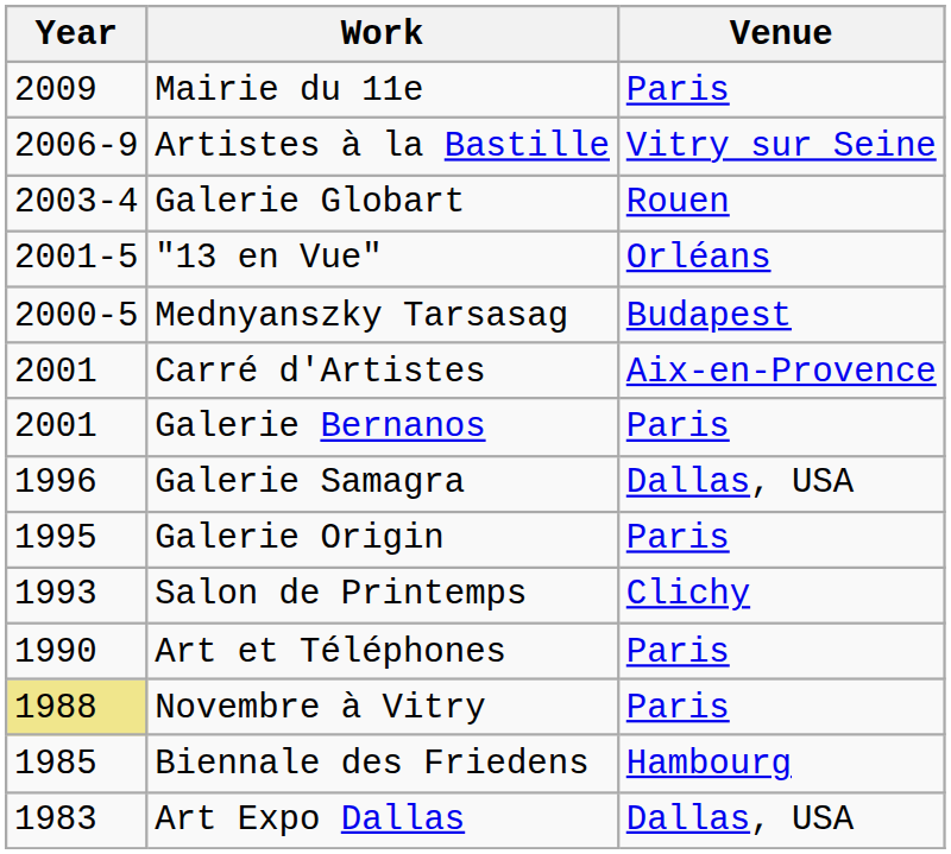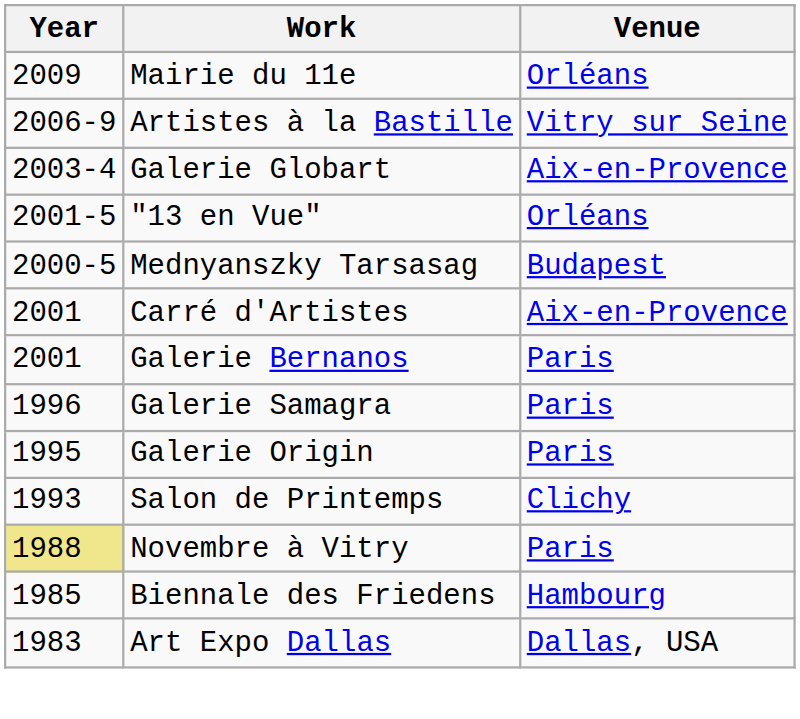 <table class=wikitable>
 <tr>
 <th>Year</th>
 <th>Work</th>
 <th>Venue</th>
 </tr>
 <tr>
 <td>2009</td>
 <td>Mairie du 11e</td>
-<td><a href='#'>Paris</a></td>
+<td><a href='#'>Orléans</a></td>
 </tr>
 <tr>
 <td>2006-9</td>
 <td>Artistes à la <a href='#'>Bastille</a></td>
 <td><a href='#'>Vitry sur Seine</a></td>
 </tr>
 <tr>
 <td>2003-4</td>
 <td>Galerie Globart</td>
-<td><a href='#'>Rouen</a></td>
+<td><a href='#'>Aix-en-Provence</a></td>
 </tr>
 <tr>
 <td>2001-5</td>
 <td>"13 en Vue"</td>
 <td><a href='#'>Orléans</a></td>
 </tr>
 <tr>
 <td>2000-5</td>
 <td>Mednyanszky Tarsasag</td>
 <td><a href='#'>Budapest</a></td>
 </tr>
 <tr>
 <td>2001</td>
 <td>Carré d'Artistes</td>
 <td><a href='#'>Aix-en-Provence</a></td>
 </tr>
 <tr>
 <td>2001</td>
 <td>Galerie <a href='#'>Bernanos</a></td>
 <td><a href='#'>Paris</a></td>
 </tr>
 <tr>
 <td>1996</td>
 <td>Galerie Samagra</td>
-<td><a href='#'>Dallas</a>, USA</td>
+<td><a href='#'>Paris</a></td>
 </tr>
 <tr>
 <td>1995</td>
 <td>Galerie Origin</td>
 <td><a href='#'>Paris</a></td>
 </tr>
 <tr>
 <td>1993</td>
 <td>Salon de Printemps</td>
 <td><a href='#'>Clichy</a></td>
-</tr>
-<tr>
-<td>1990</td>
-<td>Art et Téléphones</td>
-<td><a href='#'>Paris</a></td>
 </tr>
 <tr>
 <td style="background: khaki;">1988</td>
 <td>Novembre à Vitry</td>
 <td><a href='#'>Paris</a></td>
 </tr>
 <tr>
 <td>1985</td>
 <td>Biennale des Friedens</td>
 <td><a href='#'>Hambourg</a></td>
 </tr>
 <tr>
 <td>1983</td>
 <td>Art Expo <a href='#'>Dallas</a></td>
 <td><a href='#'>Dallas</a>, USA</td>
 </tr>
 </table>
